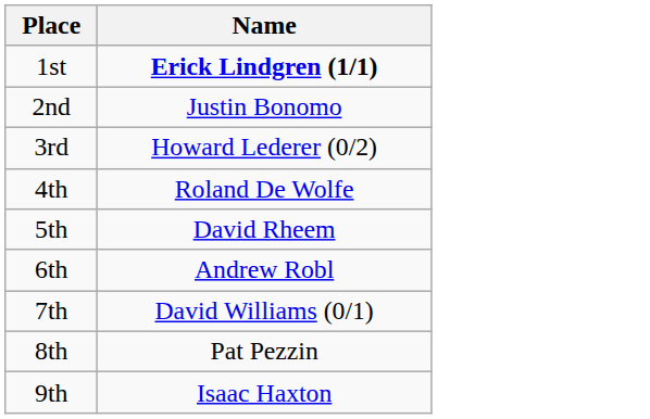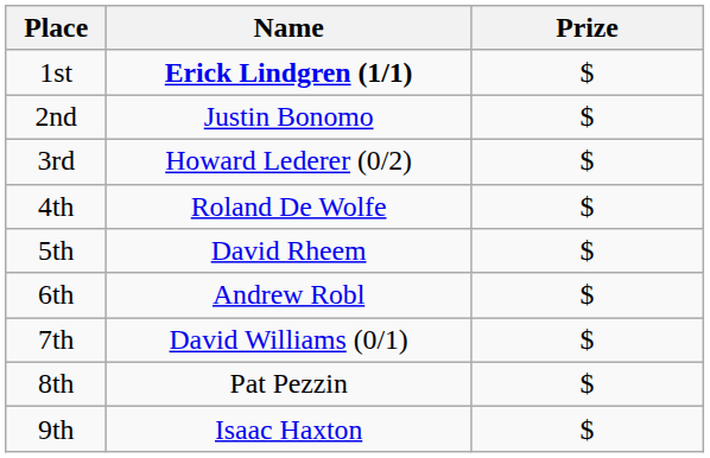 <table class="wikitable">
 <tr>
 <th width="50">Place</th>
 <th width="200">Name</th>
+<th width="125">Prize</th>
 </tr>
 <tr>
 <td align = "center">1st</td>
 <td align = "center"><strong><a href='#'>Erick Lindgren</a> (1/1)</strong></td>
+<td align = "center">$</td>
 </tr>
 <tr>
 <td align = "center">2nd</td>
 <td align = "center"><a href='#'>Justin Bonomo</a></td>
+<td align = "center">$</td>
 </tr>
 <tr>
 <td align = "center">3rd</td>
 <td align = "center"><a href='#'>Howard Lederer</a> (0/2)</td>
+<td align = "center">$</td>
 </tr>
 <tr>
 <td align = "center">4th</td>
 <td align = "center"><a href='#'>Roland De Wolfe</a></td>
+<td align = "center">$</td>
 </tr>
 <tr>
 <td align = "center">5th</td>
 <td align = "center"><a href='#'>David Rheem</a></td>
+<td align = "center">$</td>
 </tr>
 <tr>
 <td align = "center">6th</td>
 <td align = "center"><a href='#'>Andrew Robl</a></td>
+<td align = "center">$</td>
 </tr>
 <tr>
 <td align = "center">7th</td>
 <td align = "center"><a href='#'>David Williams</a> (0/1)</td>
+<td align = "center">$</td>
 </tr>
 <tr>
 <td align = "center">8th</td>
 <td align = "center">Pat Pezzin</td>
+<td align = "center">$</td>
 </tr>
 <tr>
 <td align = "center">9th</td>
 <td align = "center"><a href='#'>Isaac Haxton</a></td>
+<td align = "center">$</td>
 </tr>
 </table>
